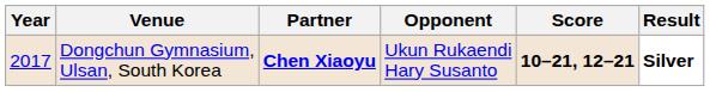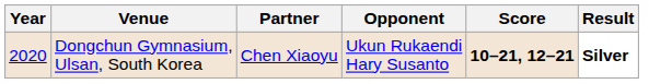 <table class="sortable wikitable" style="font-size: 90%;">
 <tr>
 <th>Year</th>
 <th>Venue</th>
 <th>Partner</th>
 <th>Opponent</th>
 <th>Score</th>
 <th>Result</th>
 </tr>
 <tr style="background:#F3E6D7">
-<td align="center"><a href='#'>2017</a></td>
+<td align="center"><a href='#'>2020</a></td>
 <td align="left"><a href='#'>Dongchun Gymnasium</a>,<br><a href='#'>Ulsan</a>, South Korea</td>
-<td align="left"><strong> <a href='#'>Chen Xiaoyu</a></strong></td>
+<td align="left"> <a href='#'>Chen Xiaoyu</a></td>
 <td align="left"> <a href='#'>Ukun Rukaendi</a> <br>  <a href='#'>Hary Susanto</a></td>
 <td align="left"><strong>10–21, 12–21</strong></td>
 <td style="text-align:left; background:white"> <strong>Silver</strong></td>
 </tr>
 </table>
